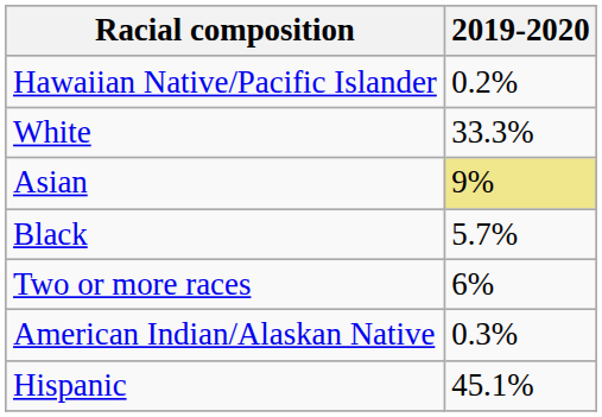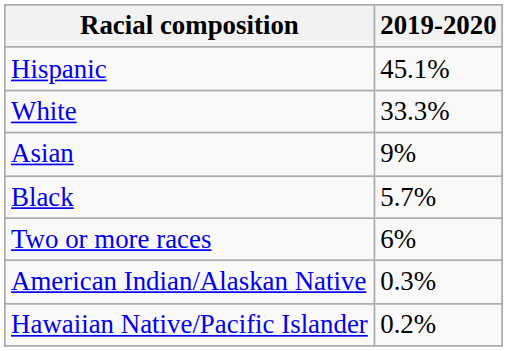 <table class="wikitable">
 <tr>
 <th>Racial composition</th>
 <th>2019-2020</th>
 </tr>
 <tr>
-<td><a href='#'>Hawaiian Native/Pacific Islander</a></td>
-<td>0.2%</td>
+<td><a href='#'>Hispanic</a></td>
+<td>45.1%</td>
 </tr>
 <tr>
 <td><a href='#'>White</a></td>
 <td>33.3%</td>
 </tr>
 <tr>
 <td><a href='#'>Asian</a></td>
-<td style="background: khaki;">9%</td>
+<td>9%</td>
 </tr>
 <tr>
 <td><a href='#'>Black</a></td>
 <td>5.7%</td>
 </tr>
 <tr>
 <td><a href='#'>Two or more races</a></td>
 <td>6%</td>
 </tr>
 <tr>
 <td><a href='#'>American Indian/Alaskan Native</a></td>
 <td>0.3%</td>
 </tr>
 <tr>
-<td><a href='#'>Hispanic</a></td>
-<td>45.1%</td>
+<td><a href='#'>Hawaiian Native/Pacific Islander</a></td>
+<td>0.2%</td>
 </tr>
 </table>
